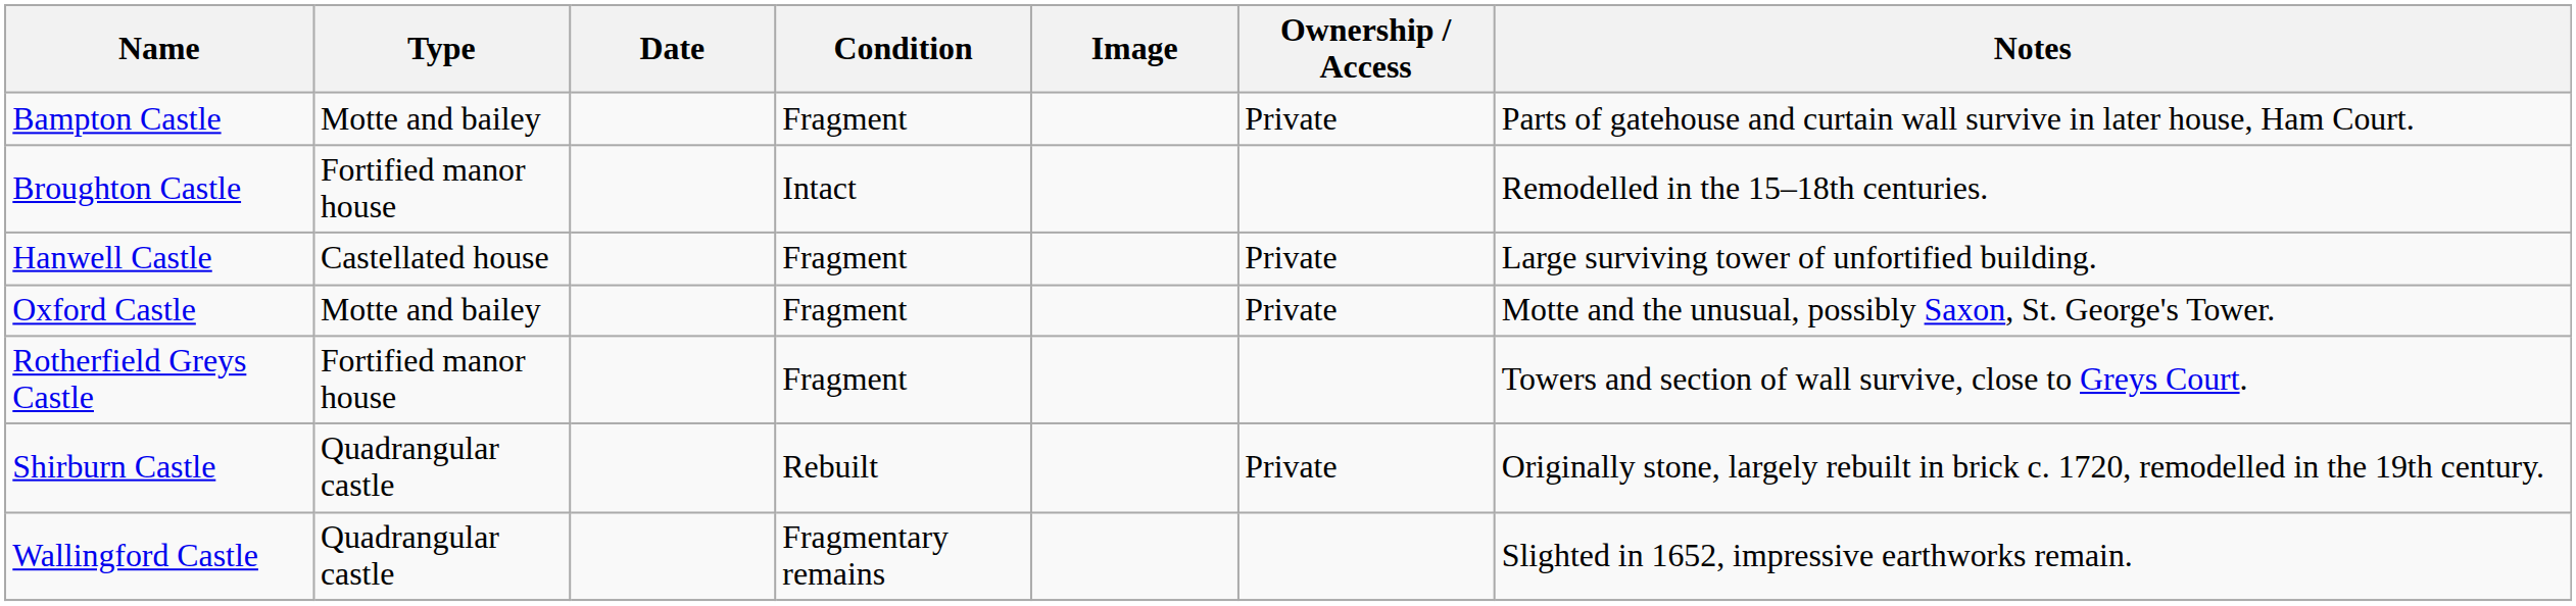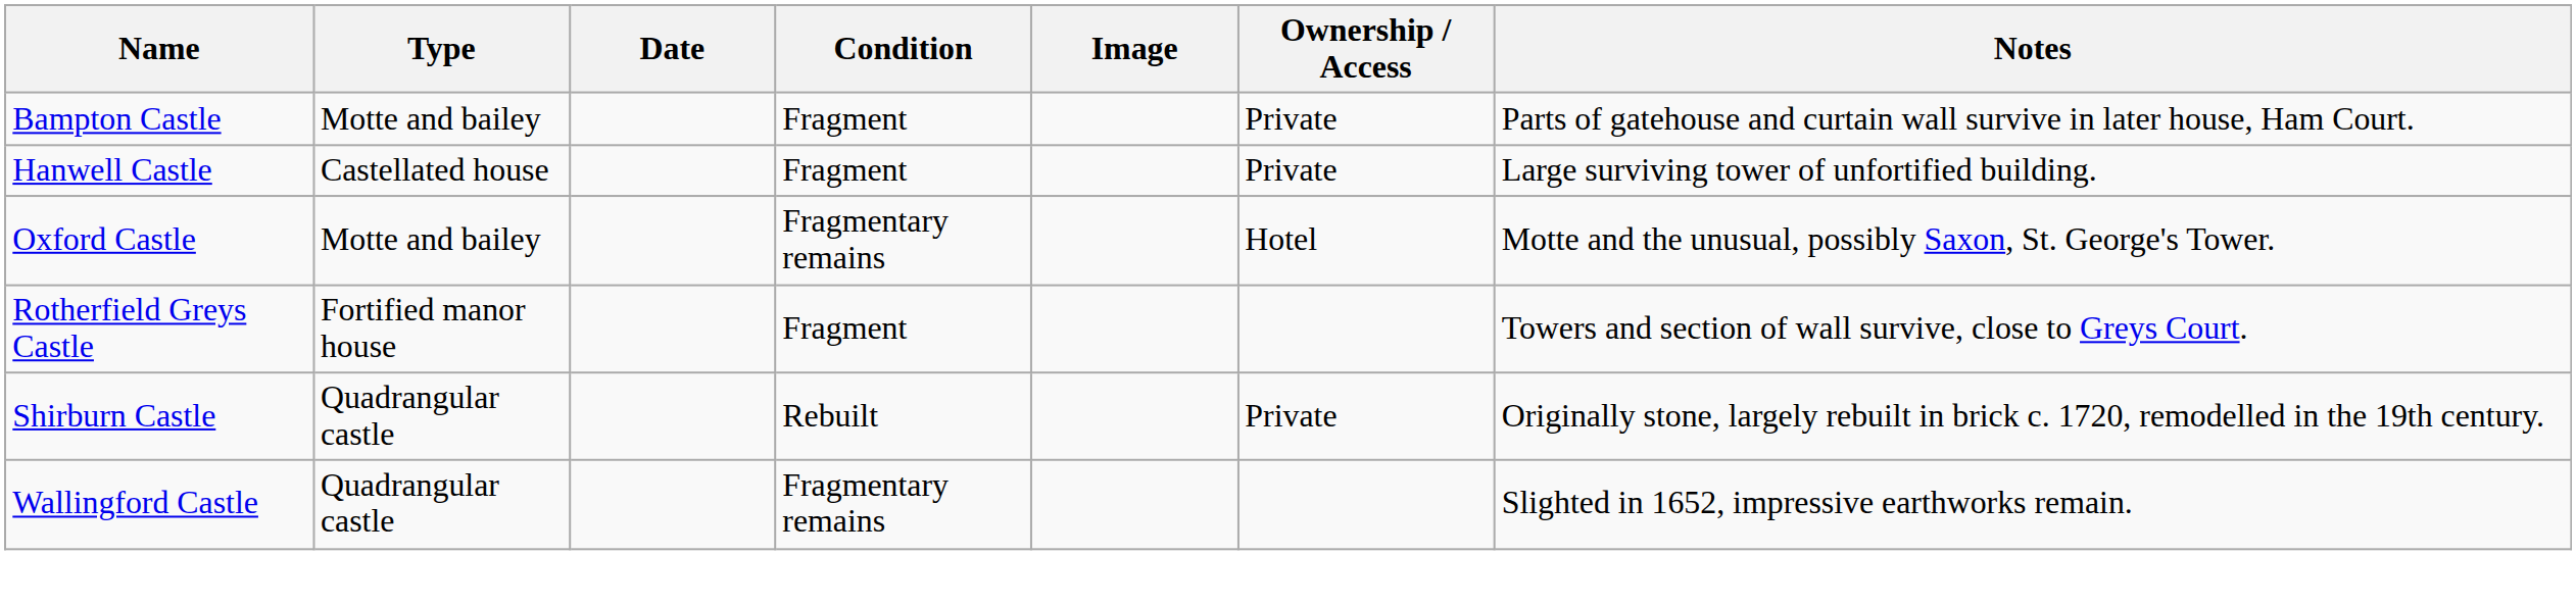 <table class="wikitable sortable sticky-header" width="100%">
 <tr>
 <th width="12%">Name</th>
 <th width="10%">Type</th>
 <th width="8%">Date</th>
 <th width="10%">Condition</th>
 <th class="unsortable" width="94">Image</th>
 <th width="10%">Ownership / Access</th>
 <th class="unsortable">Notes</th>
 </tr>
 <tr>
 <td><a href='#'>Bampton Castle</a></td>
 <td>Motte and bailey</td>
 <td></td>
 <td>Fragment</td>
 <td></td>
 <td>Private</td>
 <td>Parts of gatehouse and curtain wall survive in later house, Ham Court.</td>
 </tr>
 <tr>
-<td><a href='#'>Broughton Castle</a></td>
-<td>Fortified manor house</td>
-<td></td>
-<td>Intact</td>
-<td></td>
-<td></td>
-<td>Remodelled in the 15–18th centuries.</td>
-</tr>
-<tr>
 <td><a href='#'>Hanwell Castle</a></td>
 <td>Castellated house</td>
 <td></td>
 <td>Fragment</td>
 <td></td>
 <td>Private</td>
 <td>Large surviving tower of unfortified building.</td>
 </tr>
 <tr>
 <td><a href='#'>Oxford Castle</a></td>
 <td>Motte and bailey</td>
 <td></td>
-<td>Fragment</td>
+<td>Fragmentary remains</td>
 <td></td>
-<td>Private</td>
+<td>Hotel</td>
 <td>Motte and the unusual, possibly <a href='#'>Saxon</a>, St. George's Tower.</td>
 </tr>
 <tr>
 <td><a href='#'>Rotherfield Greys Castle</a></td>
 <td>Fortified manor house</td>
 <td></td>
 <td>Fragment</td>
 <td></td>
 <td></td>
 <td>Towers and section of wall survive, close to <a href='#'>Greys Court</a>.</td>
 </tr>
 <tr>
 <td><a href='#'>Shirburn Castle</a></td>
 <td>Quadrangular castle</td>
 <td></td>
 <td>Rebuilt</td>
 <td></td>
 <td>Private</td>
 <td>Originally stone, largely rebuilt in brick c. 1720, remodelled in the 19th century.</td>
 </tr>
 <tr>
 <td><a href='#'>Wallingford Castle</a></td>
 <td>Quadrangular castle</td>
 <td></td>
 <td>Fragmentary remains</td>
 <td></td>
 <td></td>
 <td>Slighted in 1652, impressive earthworks remain.</td>
 </tr>
 </table>
